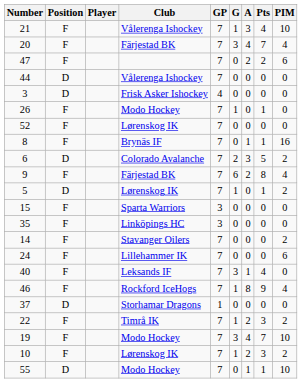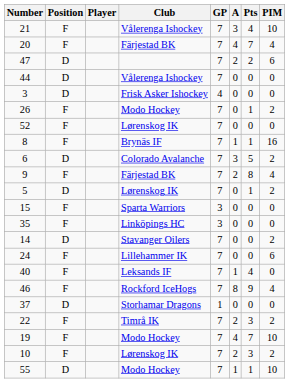 <table class="wikitable sortable" style="text-align: center;">
 <tr>
 <th scope="col">Number</th>
 <th scope="col">Position</th>
 <th scope="col">Player</th>
 <th scope="col">Club</th>
 <th scope="col">GP</th>
-<th scope="col">G</th>
 <th scope="col">A</th>
 <th scope="col">Pts</th>
 <th scope="col">PIM</th>
 </tr>
 <tr>
 <td>21</td>
 <td>F</td>
 <td scope="row" align=left></td>
 <td align=left><a href='#'>Vålerenga Ishockey</a></td>
 <td>7</td>
-<td>1</td>
 <td>3</td>
 <td>4</td>
 <td>10</td>
 </tr>
 <tr>
 <td>20</td>
 <td>F</td>
 <td scope="row" align=left></td>
 <td align=left><a href='#'>Färjestad BK</a></td>
 <td>7</td>
-<td>3</td>
 <td>4</td>
 <td>7</td>
 <td>4</td>
 </tr>
 <tr>
 <td>47</td>
-<td>F</td>
+<td>D</td>
 <td scope="row" align=left></td>
 <td align=left></td>
 <td>7</td>
-<td>0</td>
 <td>2</td>
 <td>2</td>
 <td>6</td>
 </tr>
 <tr>
 <td>44</td>
 <td>D</td>
 <td scope="row" align=left></td>
 <td align=left><a href='#'>Vålerenga Ishockey</a></td>
 <td>7</td>
 <td>0</td>
 <td>0</td>
 <td>0</td>
-<td>0</td>
 </tr>
 <tr>
 <td>3</td>
 <td>D</td>
 <td scope="row" align=left></td>
 <td align=left><a href='#'>Frisk Asker Ishockey</a></td>
 <td>4</td>
 <td>0</td>
 <td>0</td>
 <td>0</td>
-<td>0</td>
 </tr>
 <tr>
 <td>26</td>
 <td>F</td>
 <td scope="row" align=left></td>
 <td align=left><a href='#'>Modo Hockey</a></td>
 <td>7</td>
-<td>1</td>
 <td>0</td>
 <td>1</td>
-<td>0</td>
+<td>2</td>
 </tr>
 <tr>
 <td>52</td>
 <td>F</td>
 <td scope="row" align=left></td>
 <td align=left><a href='#'>Lørenskog IK</a></td>
 <td>7</td>
 <td>0</td>
 <td>0</td>
 <td>0</td>
-<td>0</td>
 </tr>
 <tr>
 <td>8</td>
 <td>F</td>
 <td scope="row" align=left></td>
 <td align=left><a href='#'>Brynäs IF</a></td>
 <td>7</td>
-<td>0</td>
 <td>1</td>
 <td>1</td>
 <td>16</td>
 </tr>
 <tr>
 <td>6</td>
 <td>D</td>
 <td scope="row" align=left></td>
 <td align=left><a href='#'>Colorado Avalanche</a></td>
 <td>7</td>
-<td>2</td>
 <td>3</td>
 <td>5</td>
 <td>2</td>
 </tr>
 <tr>
 <td>9</td>
 <td>F</td>
 <td scope="row" align=left></td>
 <td align=left><a href='#'>Färjestad BK</a></td>
 <td>7</td>
-<td>6</td>
 <td>2</td>
 <td>8</td>
 <td>4</td>
 </tr>
 <tr>
 <td>5</td>
 <td>D</td>
 <td scope="row" align=left></td>
 <td align=left><a href='#'>Lørenskog IK</a></td>
 <td>7</td>
-<td>1</td>
 <td>0</td>
 <td>1</td>
 <td>2</td>
 </tr>
 <tr>
 <td>15</td>
 <td>F</td>
 <td scope="row" align=left></td>
 <td align=left><a href='#'>Sparta Warriors</a></td>
 <td>3</td>
 <td>0</td>
 <td>0</td>
 <td>0</td>
-<td>0</td>
 </tr>
 <tr>
 <td>35</td>
 <td>F</td>
 <td scope="row" align=left></td>
 <td align=left><a href='#'>Linköpings HC</a></td>
 <td>3</td>
 <td>0</td>
 <td>0</td>
 <td>0</td>
-<td>0</td>
 </tr>
 <tr>
 <td>14</td>
-<td>F</td>
+<td>D</td>
 <td scope="row" align=left></td>
 <td align=left><a href='#'>Stavanger Oilers</a></td>
 <td>7</td>
-<td>0</td>
 <td>0</td>
 <td>0</td>
 <td>2</td>
 </tr>
 <tr>
 <td>24</td>
 <td>F</td>
 <td scope="row" align=left></td>
 <td align=left><a href='#'>Lillehammer IK</a></td>
 <td>7</td>
 <td>0</td>
 <td>0</td>
-<td>0</td>
 <td>6</td>
 </tr>
 <tr>
 <td>40</td>
 <td>F</td>
 <td scope="row" align=left></td>
 <td align=left><a href='#'>Leksands IF</a></td>
 <td>7</td>
-<td>3</td>
 <td>1</td>
 <td>4</td>
 <td>0</td>
 </tr>
 <tr>
 <td>46</td>
 <td>F</td>
 <td scope="row" align=left></td>
 <td align=left><a href='#'>Rockford IceHogs</a></td>
 <td>7</td>
-<td>1</td>
 <td>8</td>
 <td>9</td>
 <td>4</td>
 </tr>
 <tr>
 <td>37</td>
 <td>D</td>
 <td scope="row" align=left></td>
 <td align=left><a href='#'>Storhamar Dragons</a></td>
 <td>1</td>
 <td>0</td>
 <td>0</td>
 <td>0</td>
-<td>0</td>
 </tr>
 <tr>
 <td>22</td>
 <td>F</td>
 <td scope="row" align=left></td>
 <td align=left><a href='#'>Timrå IK</a></td>
 <td>7</td>
-<td>1</td>
 <td>2</td>
 <td>3</td>
 <td>2</td>
 </tr>
 <tr>
 <td>19</td>
 <td>F</td>
 <td scope="row" align=left></td>
 <td align=left><a href='#'>Modo Hockey</a></td>
 <td>7</td>
-<td>3</td>
 <td>4</td>
 <td>7</td>
 <td>10</td>
 </tr>
 <tr>
 <td>10</td>
 <td>F</td>
 <td scope="row" align=left></td>
 <td align=left><a href='#'>Lørenskog IK</a></td>
 <td>7</td>
-<td>1</td>
 <td>2</td>
 <td>3</td>
 <td>2</td>
 </tr>
 <tr>
 <td>55</td>
 <td>D</td>
 <td scope="row" align=left></td>
 <td align=left><a href='#'>Modo Hockey</a></td>
 <td>7</td>
-<td>0</td>
 <td>1</td>
 <td>1</td>
 <td>10</td>
 </tr>
 </table>
